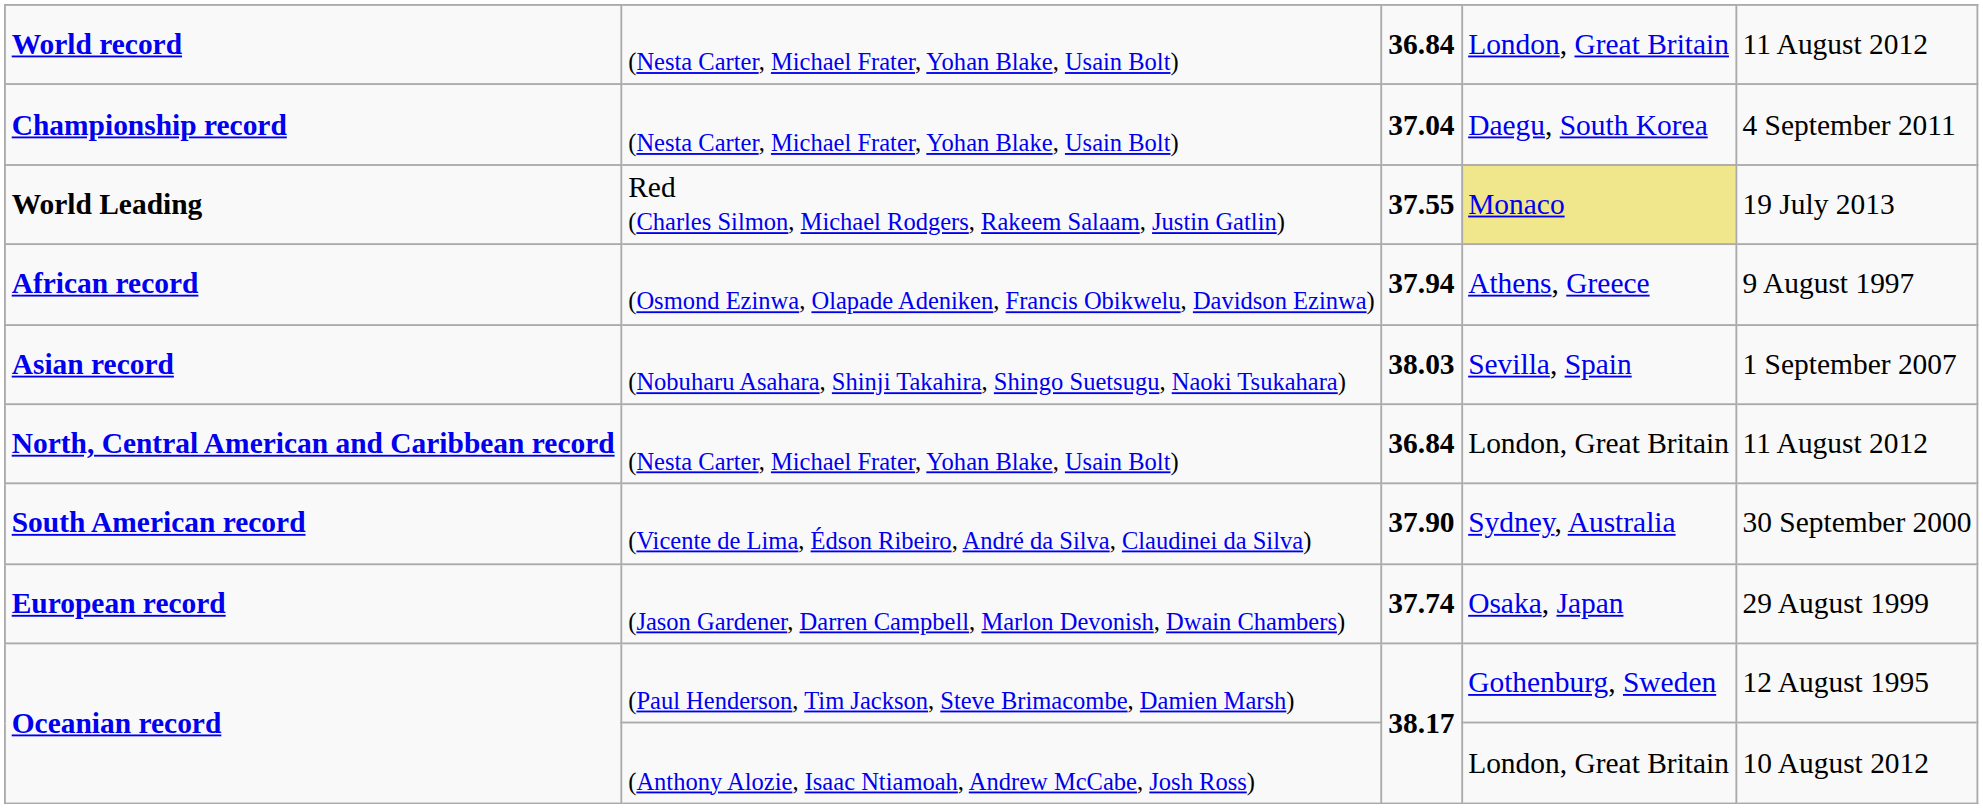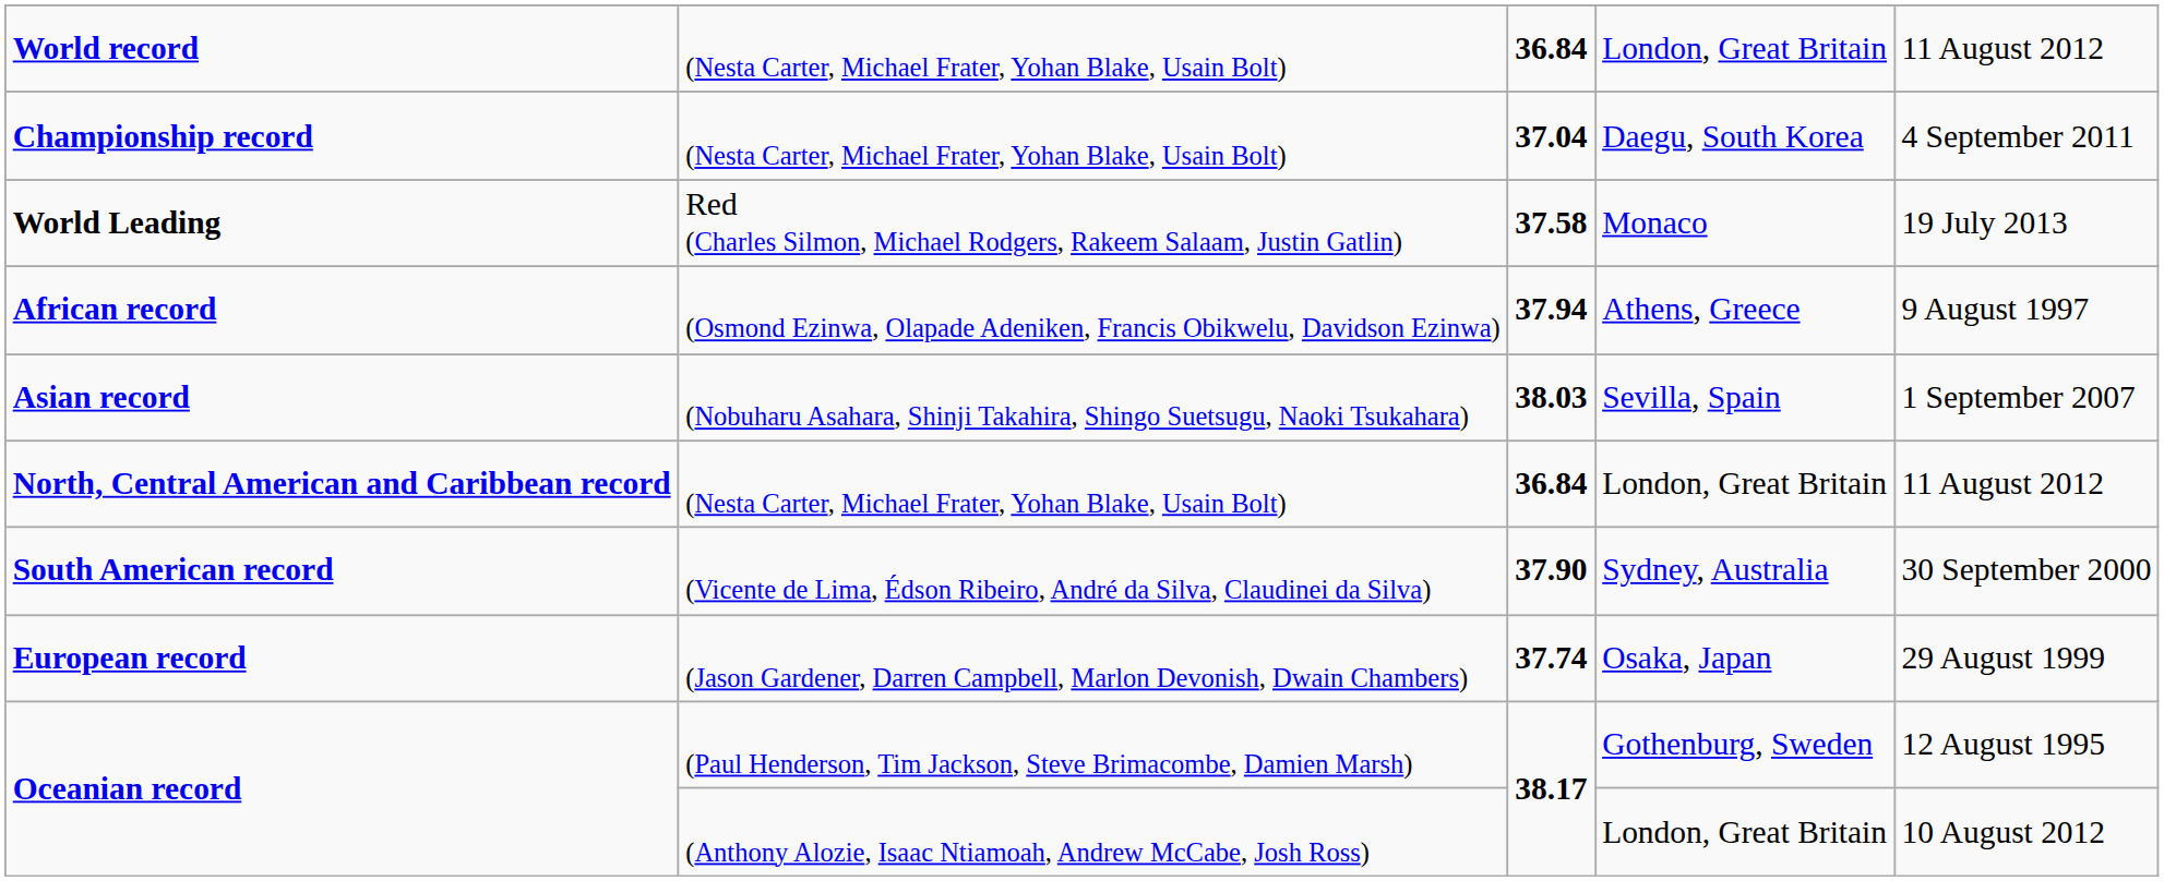 <table class="wikitable">
 <tr>
 <td><strong><a href='#'>World record</a></strong></td>
 <td><br><small>(<a href='#'>Nesta Carter</a>, <a href='#'>Michael Frater</a>, <a href='#'>Yohan Blake</a>, <a href='#'>Usain Bolt</a>)</small></td>
 <td><strong>36.84</strong></td>
 <td> <a href='#'>London</a>, <a href='#'>Great Britain</a></td>
 <td>11 August 2012</td>
 </tr>
 <tr>
 <td><strong><a href='#'>Championship record</a></strong></td>
 <td><br><small>(<a href='#'>Nesta Carter</a>, <a href='#'>Michael Frater</a>, <a href='#'>Yohan Blake</a>, <a href='#'>Usain Bolt</a>)</small></td>
 <td><strong>37.04</strong></td>
 <td> <a href='#'>Daegu</a>, <a href='#'>South Korea</a></td>
 <td>4 September 2011</td>
 </tr>
 <tr>
 <td><strong>World Leading</strong></td>
 <td> Red<br><small>(<a href='#'>Charles Silmon</a>, <a href='#'>Michael Rodgers</a>, <a href='#'>Rakeem Salaam</a>, <a href='#'>Justin Gatlin</a>)</small></td>
-<td><strong>37.55</strong></td>
-<td style="background: khaki;"> <a href='#'>Monaco</a></td>
+<td><strong>37.58</strong></td>
+<td> <a href='#'>Monaco</a></td>
 <td>19 July 2013</td>
 </tr>
 <tr>
 <td><strong><a href='#'>African record</a></strong></td>
 <td><br><small>(<a href='#'>Osmond Ezinwa</a>, <a href='#'>Olapade Adeniken</a>, <a href='#'>Francis Obikwelu</a>, <a href='#'>Davidson Ezinwa</a>)</small></td>
 <td><strong>37.94</strong></td>
 <td> <a href='#'>Athens</a>, <a href='#'>Greece</a></td>
 <td>9 August 1997</td>
 </tr>
 <tr>
 <td><strong><a href='#'>Asian record</a></strong></td>
 <td><br><small>(<a href='#'>Nobuharu Asahara</a>, <a href='#'>Shinji Takahira</a>, <a href='#'>Shingo Suetsugu</a>, <a href='#'>Naoki Tsukahara</a>)</small></td>
 <td><strong>38.03</strong></td>
 <td> <a href='#'>Sevilla</a>, <a href='#'>Spain</a></td>
 <td>1 September 2007</td>
 </tr>
 <tr>
 <td><strong><a href='#'>North, Central American and Caribbean record</a></strong></td>
 <td><br><small>(<a href='#'>Nesta Carter</a>, <a href='#'>Michael Frater</a>, <a href='#'>Yohan Blake</a>, <a href='#'>Usain Bolt</a>)</small></td>
 <td><strong>36.84</strong></td>
 <td> London, Great Britain</td>
 <td>11 August 2012</td>
 </tr>
 <tr>
 <td><strong><a href='#'>South American record</a></strong></td>
 <td><br><small>(<a href='#'>Vicente de Lima</a>, <a href='#'>Édson Ribeiro</a>, <a href='#'>André da Silva</a>, <a href='#'>Claudinei da Silva</a>)</small></td>
 <td><strong>37.90</strong></td>
 <td> <a href='#'>Sydney</a>, <a href='#'>Australia</a></td>
 <td>30 September 2000</td>
 </tr>
 <tr>
 <td><strong><a href='#'>European record</a></strong></td>
 <td><br><small>(<a href='#'>Jason Gardener</a>, <a href='#'>Darren Campbell</a>, <a href='#'>Marlon Devonish</a>, <a href='#'>Dwain Chambers</a>)</small></td>
 <td><strong>37.74</strong></td>
 <td> <a href='#'>Osaka</a>, <a href='#'>Japan</a></td>
 <td>29 August 1999</td>
 </tr>
 <tr>
 <td rowspan=2><strong><a href='#'>Oceanian record</a></strong></td>
 <td><br><small>(<a href='#'>Paul Henderson</a>, <a href='#'>Tim Jackson</a>, <a href='#'>Steve Brimacombe</a>, <a href='#'>Damien Marsh</a>)</small></td>
 <td rowspan=2><strong>38.17</strong></td>
 <td> <a href='#'>Gothenburg</a>, <a href='#'>Sweden</a></td>
 <td>12 August 1995</td>
 </tr>
 <tr>
 <td><br><small>(<a href='#'>Anthony Alozie</a>, <a href='#'>Isaac Ntiamoah</a>, <a href='#'>Andrew McCabe</a>, <a href='#'>Josh Ross</a>)</small></td>
 <td> London, Great Britain</td>
 <td>10 August 2012</td>
 </tr>
 </table>
